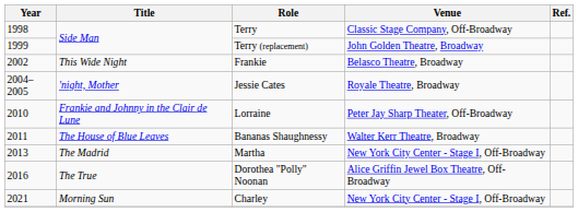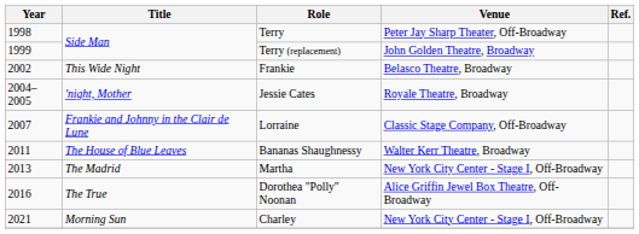 <table class="wikitable sortable">
 <tr>
 <th>Year</th>
 <th>Title</th>
 <th>Role</th>
 <th>Venue</th>
 <th class="unsortable">Ref.</th>
 </tr>
 <tr>
 <td>1998</td>
 <td rowspan=2><em><a href='#'>Side Man</a></em></td>
 <td>Terry</td>
-<td><a href='#'>Classic Stage Company</a>, Off-Broadway</td>
+<td><a href='#'>Peter Jay Sharp Theater</a>, Off-Broadway</td>
 <td></td>
 </tr>
 <tr>
 <td>1999</td>
 <td>Terry <small> (replacement) </small></td>
 <td><a href='#'>John Golden Theatre</a>, <a href='#'>Broadway</a></td>
 <td></td>
 </tr>
 <tr>
 <td>2002</td>
 <td><em>This Wide Night</em></td>
 <td>Frankie</td>
 <td><a href='#'>Belasco Theatre</a>, Broadway</td>
 <td></td>
 </tr>
 <tr>
 <td>2004–2005</td>
 <td><em><a href='#'>'night, Mother</a></em></td>
 <td>Jessie Cates</td>
 <td><a href='#'>Royale Theatre</a>, Broadway</td>
 <td></td>
 </tr>
 <tr>
-<td>2010</td>
+<td>2007</td>
 <td><em><a href='#'>Frankie and Johnny in the Clair de Lune</a></em></td>
 <td>Lorraine</td>
-<td><a href='#'>Peter Jay Sharp Theater</a>, Off-Broadway</td>
+<td><a href='#'>Classic Stage Company</a>, Off-Broadway</td>
 <td></td>
 </tr>
 <tr>
 <td>2011</td>
 <td><em><a href='#'>The House of Blue Leaves</a></em></td>
 <td>Bananas Shaughnessy</td>
 <td><a href='#'>Walter Kerr Theatre</a>, Broadway</td>
 <td></td>
 </tr>
 <tr>
 <td>2013</td>
 <td><em>The Madrid</em></td>
 <td>Martha</td>
 <td><a href='#'>New York City Center - Stage I</a>, Off-Broadway</td>
 <td></td>
 </tr>
 <tr>
 <td>2016</td>
 <td><em>The True</em></td>
 <td>Dorothea "Polly" Noonan</td>
 <td><a href='#'>Alice Griffin Jewel Box Theatre</a>, Off-Broadway</td>
 <td></td>
 </tr>
 <tr>
 <td>2021</td>
 <td><em>Morning Sun</em></td>
 <td>Charley</td>
 <td><a href='#'>New York City Center - Stage I</a>, Off-Broadway</td>
 <td></td>
 </tr>
 <tr>
 </tr>
 </table>
